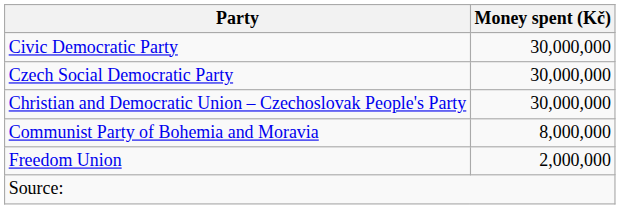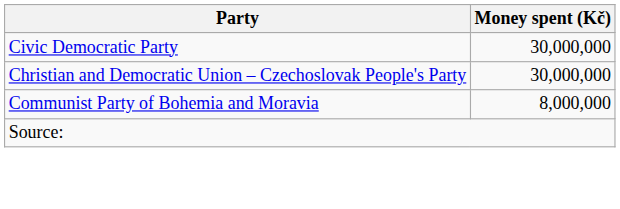 <table class=wikitable style=text-align:right>
 <tr>
 <th>Party</th>
 <th>Money spent (Kč)</th>
 </tr>
 <tr>
 <td align=left><a href='#'>Civic Democratic Party</a></td>
-<td>30,000,000</td>
-</tr>
-<tr>
-<td align=left><a href='#'>Czech Social Democratic Party</a></td>
 <td>30,000,000</td>
 </tr>
 <tr>
 <td align=left><a href='#'>Christian and Democratic Union – Czechoslovak People's Party</a></td>
 <td>30,000,000</td>
 </tr>
 <tr>
 <td align=left><a href='#'>Communist Party of Bohemia and Moravia</a></td>
 <td>8,000,000</td>
 </tr>
 <tr>
-<td align=left><a href='#'>Freedom Union</a></td>
-<td>2,000,000</td>
-</tr>
-<tr>
 <td align=left colspan=2>Source: </td>
 </tr>
 </table>
